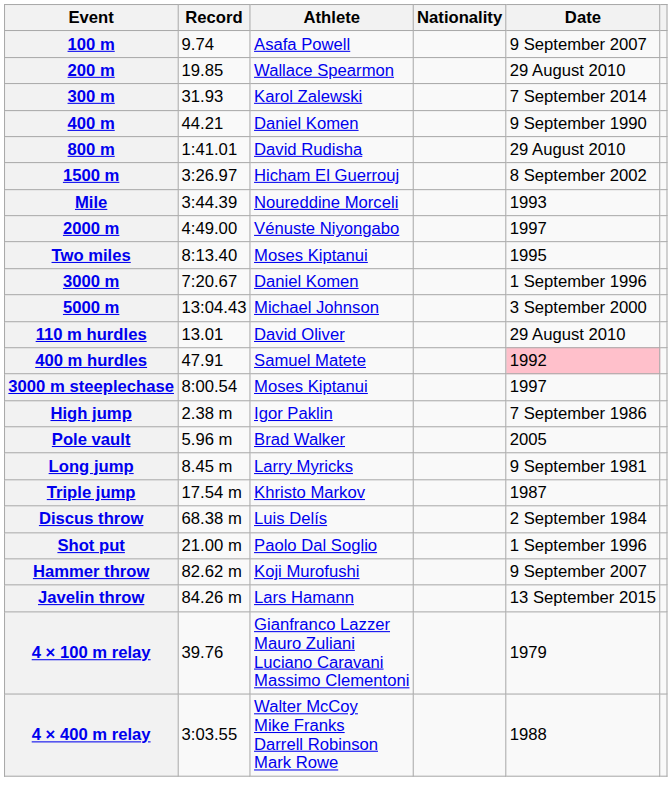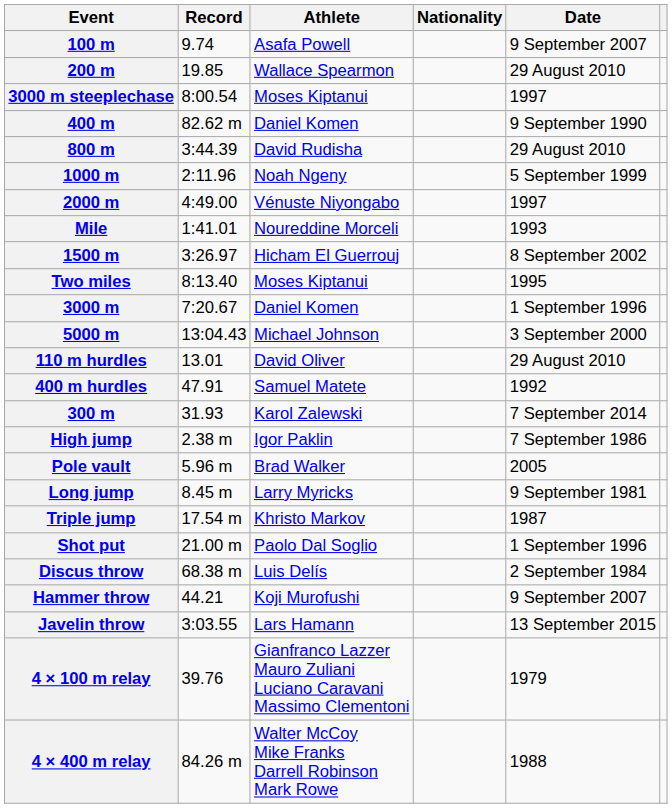 <table class="wikitable plainrowheaders sticky-header">
 <tr>
 <th scope="col">Event</th>
 <th scope="col">Record</th>
 <th scope="col">Athlete</th>
 <th scope="col">Nationality</th>
 <th scope="col">Date</th>
 <th scope="col"></th>
 </tr>
 <tr>
 <th scope="row"><a href='#'>100 m</a></th>
 <td>9.74 </td>
 <td><a href='#'>Asafa Powell</a></td>
 <td></td>
 <td>9 September 2007</td>
 <td></td>
 </tr>
 <tr>
 <th scope="row"><a href='#'>200 m</a></th>
 <td>19.85 </td>
 <td><a href='#'>Wallace Spearmon</a></td>
 <td></td>
 <td>29 August 2010</td>
 <td></td>
 </tr>
 <tr>
-<th scope="row"><a href='#'>300 m</a></th>
-<td>31.93</td>
-<td><a href='#'>Karol Zalewski</a></td>
+<th scope="row"><a href='#'>3000 m steeplechase</a></th>
+<td>8:00.54</td>
+<td><a href='#'>Moses Kiptanui</a></td>
 <td></td>
-<td>7 September 2014</td>
+<td>1997</td>
 <td></td>
 </tr>
 <tr>
 <th scope="row"><a href='#'>400 m</a></th>
-<td>44.21</td>
+<td>82.62 m</td>
 <td><a href='#'>Daniel Komen</a></td>
 <td></td>
 <td>9 September 1990</td>
 <td></td>
 </tr>
 <tr>
 <th scope="row"><a href='#'>800 m</a></th>
-<td>1:41.01</td>
+<td>3:44.39</td>
 <td><a href='#'>David Rudisha</a></td>
 <td></td>
 <td>29 August 2010</td>
+<td></td>
+</tr>
+<tr>
+<th scope="row"><a href='#'>1000 m</a></th>
+<td>2:11.96</td>
+<td><a href='#'>Noah Ngeny</a></td>
+<td></td>
+<td>5 September 1999</td>
+<td></td>
+</tr>
+<tr>
+<th scope="row"><a href='#'>2000 m</a></th>
+<td>4:49.00</td>
+<td><a href='#'>Vénuste Niyongabo</a></td>
+<td></td>
+<td>1997</td>
+<td></td>
+</tr>
+<tr>
+<th scope="row"><a href='#'>Mile</a></th>
+<td>1:41.01</td>
+<td><a href='#'>Noureddine Morceli</a></td>
+<td></td>
+<td>1993</td>
 <td></td>
 </tr>
 <tr>
 <th scope="row"><a href='#'>1500 m</a></th>
 <td>3:26.97</td>
 <td><a href='#'>Hicham El Guerrouj</a></td>
 <td></td>
 <td>8 September 2002</td>
-<td></td>
-</tr>
-<tr>
-<th scope="row"><a href='#'>Mile</a></th>
-<td>3:44.39</td>
-<td><a href='#'>Noureddine Morceli</a></td>
-<td></td>
-<td>1993</td>
-<td></td>
-</tr>
-<tr>
-<th scope="row"><a href='#'>2000 m</a></th>
-<td>4:49.00</td>
-<td><a href='#'>Vénuste Niyongabo</a></td>
-<td></td>
-<td>1997</td>
 <td></td>
 </tr>
 <tr>
 <th scope="row"><a href='#'>Two miles</a></th>
 <td>8:13.40</td>
 <td><a href='#'>Moses Kiptanui</a></td>
 <td></td>
 <td>1995</td>
 <td></td>
 </tr>
 <tr>
 <th scope="row"><a href='#'>3000 m</a></th>
 <td>7:20.67</td>
 <td><a href='#'>Daniel Komen</a></td>
 <td></td>
 <td>1 September 1996</td>
 <td></td>
 </tr>
 <tr>
 <th scope="row"><a href='#'>5000 m</a></th>
 <td>13:04.43</td>
 <td><a href='#'>Michael Johnson</a></td>
 <td></td>
 <td>3 September 2000</td>
 <td></td>
 </tr>
 <tr>
 <th scope="row"><a href='#'>110 m hurdles</a></th>
 <td>13.01 </td>
 <td><a href='#'>David Oliver</a></td>
 <td></td>
 <td>29 August 2010</td>
 <td></td>
 </tr>
 <tr>
 <th scope="row"><a href='#'>400 m hurdles</a></th>
 <td>47.91</td>
 <td><a href='#'>Samuel Matete</a></td>
 <td></td>
-<td style="background: pink;">1992</td>
+<td>1992</td>
 <td></td>
 </tr>
 <tr>
-<th scope="row"><a href='#'>3000 m steeplechase</a></th>
-<td>8:00.54</td>
-<td><a href='#'>Moses Kiptanui</a></td>
+<th scope="row"><a href='#'>300 m</a></th>
+<td>31.93</td>
+<td><a href='#'>Karol Zalewski</a></td>
 <td></td>
-<td>1997</td>
+<td>7 September 2014</td>
 <td></td>
 </tr>
 <tr>
 <th scope="row"><a href='#'>High jump</a></th>
 <td>2.38 m</td>
 <td><a href='#'>Igor Paklin</a></td>
 <td></td>
 <td>7 September 1986</td>
 <td></td>
 </tr>
 <tr>
 <th scope="row"><a href='#'>Pole vault</a></th>
 <td>5.96 m</td>
 <td><a href='#'>Brad Walker</a></td>
 <td></td>
 <td>2005</td>
 <td></td>
 </tr>
 <tr>
 <th scope="row"><a href='#'>Long jump</a></th>
 <td>8.45 m</td>
 <td><a href='#'>Larry Myricks</a></td>
 <td></td>
 <td>9 September 1981</td>
 <td></td>
 </tr>
 <tr>
 <th scope="row"><a href='#'>Triple jump</a></th>
 <td>17.54 m</td>
 <td><a href='#'>Khristo Markov</a></td>
 <td></td>
 <td>1987</td>
 <td></td>
 </tr>
 <tr>
+<th scope="row"><a href='#'>Shot put</a></th>
+<td>21.00 m</td>
+<td><a href='#'>Paolo Dal Soglio</a></td>
+<td></td>
+<td>1 September 1996</td>
+<td></td>
+</tr>
+<tr>
 <th scope="row"><a href='#'>Discus throw</a></th>
 <td>68.38 m</td>
 <td><a href='#'>Luis Delís</a></td>
 <td></td>
 <td>2 September 1984</td>
 <td></td>
 </tr>
 <tr>
-<th scope="row"><a href='#'>Shot put</a></th>
-<td>21.00 m</td>
-<td><a href='#'>Paolo Dal Soglio</a></td>
-<td></td>
-<td>1 September 1996</td>
-<td></td>
-</tr>
-<tr>
 <th scope="row"><a href='#'>Hammer throw</a></th>
-<td>82.62 m</td>
+<td>44.21</td>
 <td><a href='#'>Koji Murofushi</a></td>
 <td></td>
 <td>9 September 2007</td>
 <td></td>
 </tr>
 <tr>
 <th scope="row"><a href='#'>Javelin throw</a></th>
-<td>84.26 m</td>
+<td>3:03.55</td>
 <td><a href='#'>Lars Hamann</a></td>
 <td></td>
 <td>13 September 2015</td>
 <td></td>
 </tr>
 <tr>
 <th scope="row"><a href='#'>4 × 100 m relay</a></th>
 <td>39.76</td>
 <td><a href='#'>Gianfranco Lazzer</a><br><a href='#'>Mauro Zuliani</a><br><a href='#'>Luciano Caravani</a><br><a href='#'>Massimo Clementoni</a></td>
 <td></td>
 <td>1979</td>
 <td></td>
 </tr>
 <tr>
 <th scope="row"><a href='#'>4 × 400 m relay</a></th>
-<td>3:03.55</td>
+<td>84.26 m</td>
 <td><a href='#'>Walter McCoy</a><br><a href='#'>Mike Franks</a><br><a href='#'>Darrell Robinson</a><br><a href='#'>Mark Rowe</a></td>
 <td></td>
 <td>1988</td>
 <td></td>
 </tr>
 </table>
